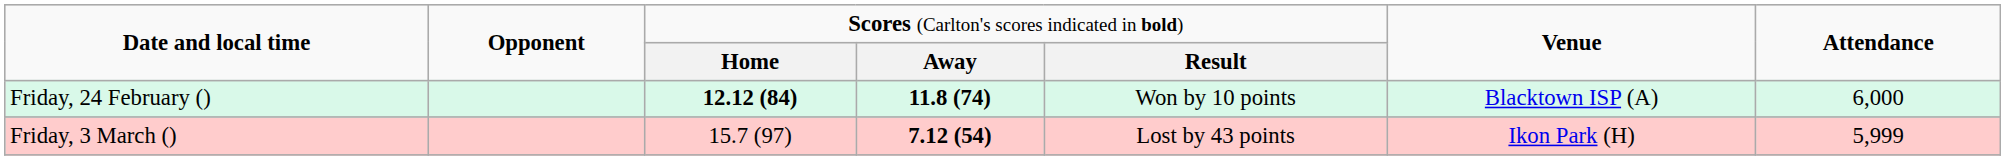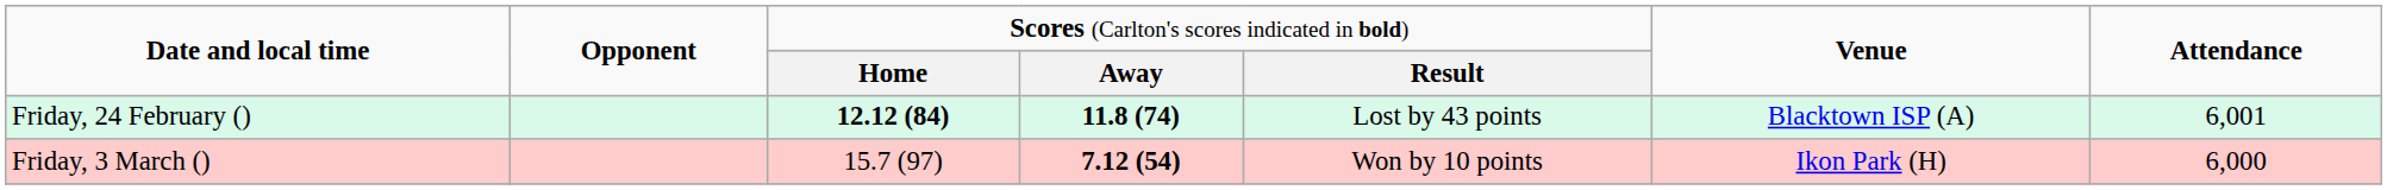 <table class="wikitable" style="font-size:90%; text-align:center; width: 100%; margin-left: auto; margin-right: auto;">
 <tr>
 <td rowspan=2><strong>Date and local time</strong></td>
 <td rowspan=2><strong>Opponent</strong></td>
 <td colspan=3><strong>Scores</strong> <small>(Carlton's scores indicated in <strong>bold</strong>)</small></td>
 <td rowspan=2><strong>Venue</strong></td>
 <td rowspan=2><strong>Attendance</strong></td>
 </tr>
 <tr>
 <th>Home</th>
 <th>Away</th>
 <th>Result</th>
 </tr>
 <tr style="background:#d9f9e9;">
 <td align=left>Friday, 24 February ()</td>
 <td align=left></td>
 <td><strong>12.12 (84)</strong></td>
 <td><strong>11.8 (74)</strong></td>
-<td>Won by 10 points</td>
+<td>Lost by 43 points</td>
 <td><a href='#'>Blacktown ISP</a> (A)</td>
-<td>6,000</td>
+<td>6,001</td>
 </tr>
 <tr style="background:#fcc;">
 <td align=left>Friday, 3 March ()</td>
 <td align=left></td>
 <td>15.7 (97)</td>
 <td><strong>7.12 (54)</strong></td>
-<td>Lost by 43 points</td>
+<td>Won by 10 points</td>
 <td><a href='#'>Ikon Park</a> (H)</td>
-<td>5,999</td>
+<td>6,000</td>
 </tr>
 </table>
